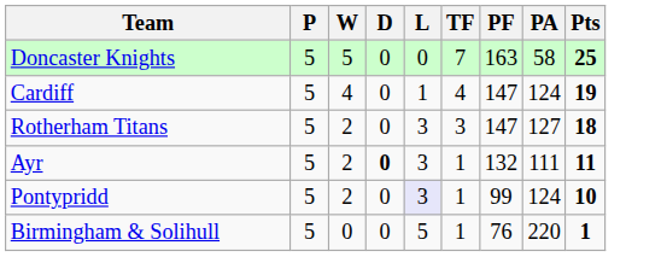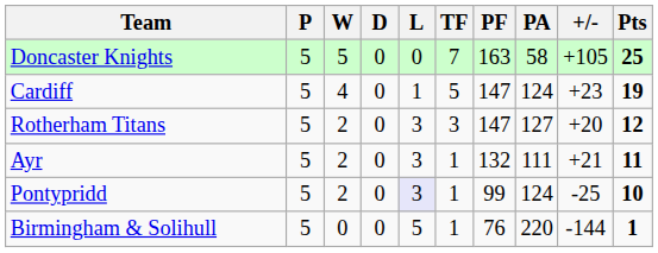 <table class="wikitable" style="text-align: center;">
 <tr>
 <th style="width:200px;">Team</th>
 <th width="20">P</th>
 <th width="20">W</th>
 <th width="20">D</th>
 <th width="20">L</th>
 <th width="20">TF</th>
 <th width="20">PF</th>
 <th width="20">PA</th>
+<th width="25">+/-</th>
 <th width="20">Pts</th>
 </tr>
 <tr style="background:#cfc;">
 <td align="left"> <a href='#'>Doncaster Knights</a></td>
 <td>5</td>
 <td>5</td>
 <td>0</td>
 <td>0</td>
 <td>7</td>
 <td>163</td>
 <td>58</td>
+<td>+105</td>
 <td><strong>25</strong></td>
 </tr>
 <tr>
 <td align="left"> <a href='#'>Cardiff</a></td>
 <td>5</td>
 <td>4</td>
 <td>0</td>
 <td>1</td>
-<td>4</td>
+<td>5</td>
 <td>147</td>
 <td>124</td>
+<td>+23</td>
 <td><strong>19</strong></td>
 </tr>
 <tr>
 <td align="left"> <a href='#'>Rotherham Titans</a></td>
 <td>5</td>
 <td>2</td>
 <td>0</td>
 <td>3</td>
 <td>3</td>
 <td>147</td>
 <td>127</td>
-<td><strong>18</strong></td>
+<td>+20</td>
+<td><strong>12</strong></td>
 </tr>
 <tr>
 <td align="left"> <a href='#'>Ayr</a></td>
 <td>5</td>
 <td>2</td>
-<td><strong>0</strong></td>
+<td>0</td>
 <td>3</td>
 <td>1</td>
 <td>132</td>
 <td>111</td>
+<td>+21</td>
 <td><strong>11</strong></td>
 </tr>
 <tr>
 <td align="left"> <a href='#'>Pontypridd</a></td>
 <td>5</td>
 <td>2</td>
 <td>0</td>
 <td style="background: lavender;">3</td>
 <td>1</td>
 <td>99</td>
 <td>124</td>
+<td>-25</td>
 <td><strong>10</strong></td>
 </tr>
 <tr>
 <td align="left"><a href='#'>Birmingham & Solihull</a></td>
 <td>5</td>
 <td>0</td>
 <td>0</td>
 <td>5</td>
 <td>1</td>
 <td>76</td>
 <td>220</td>
+<td>-144</td>
 <td><strong>1</strong></td>
 </tr>
 </table>
